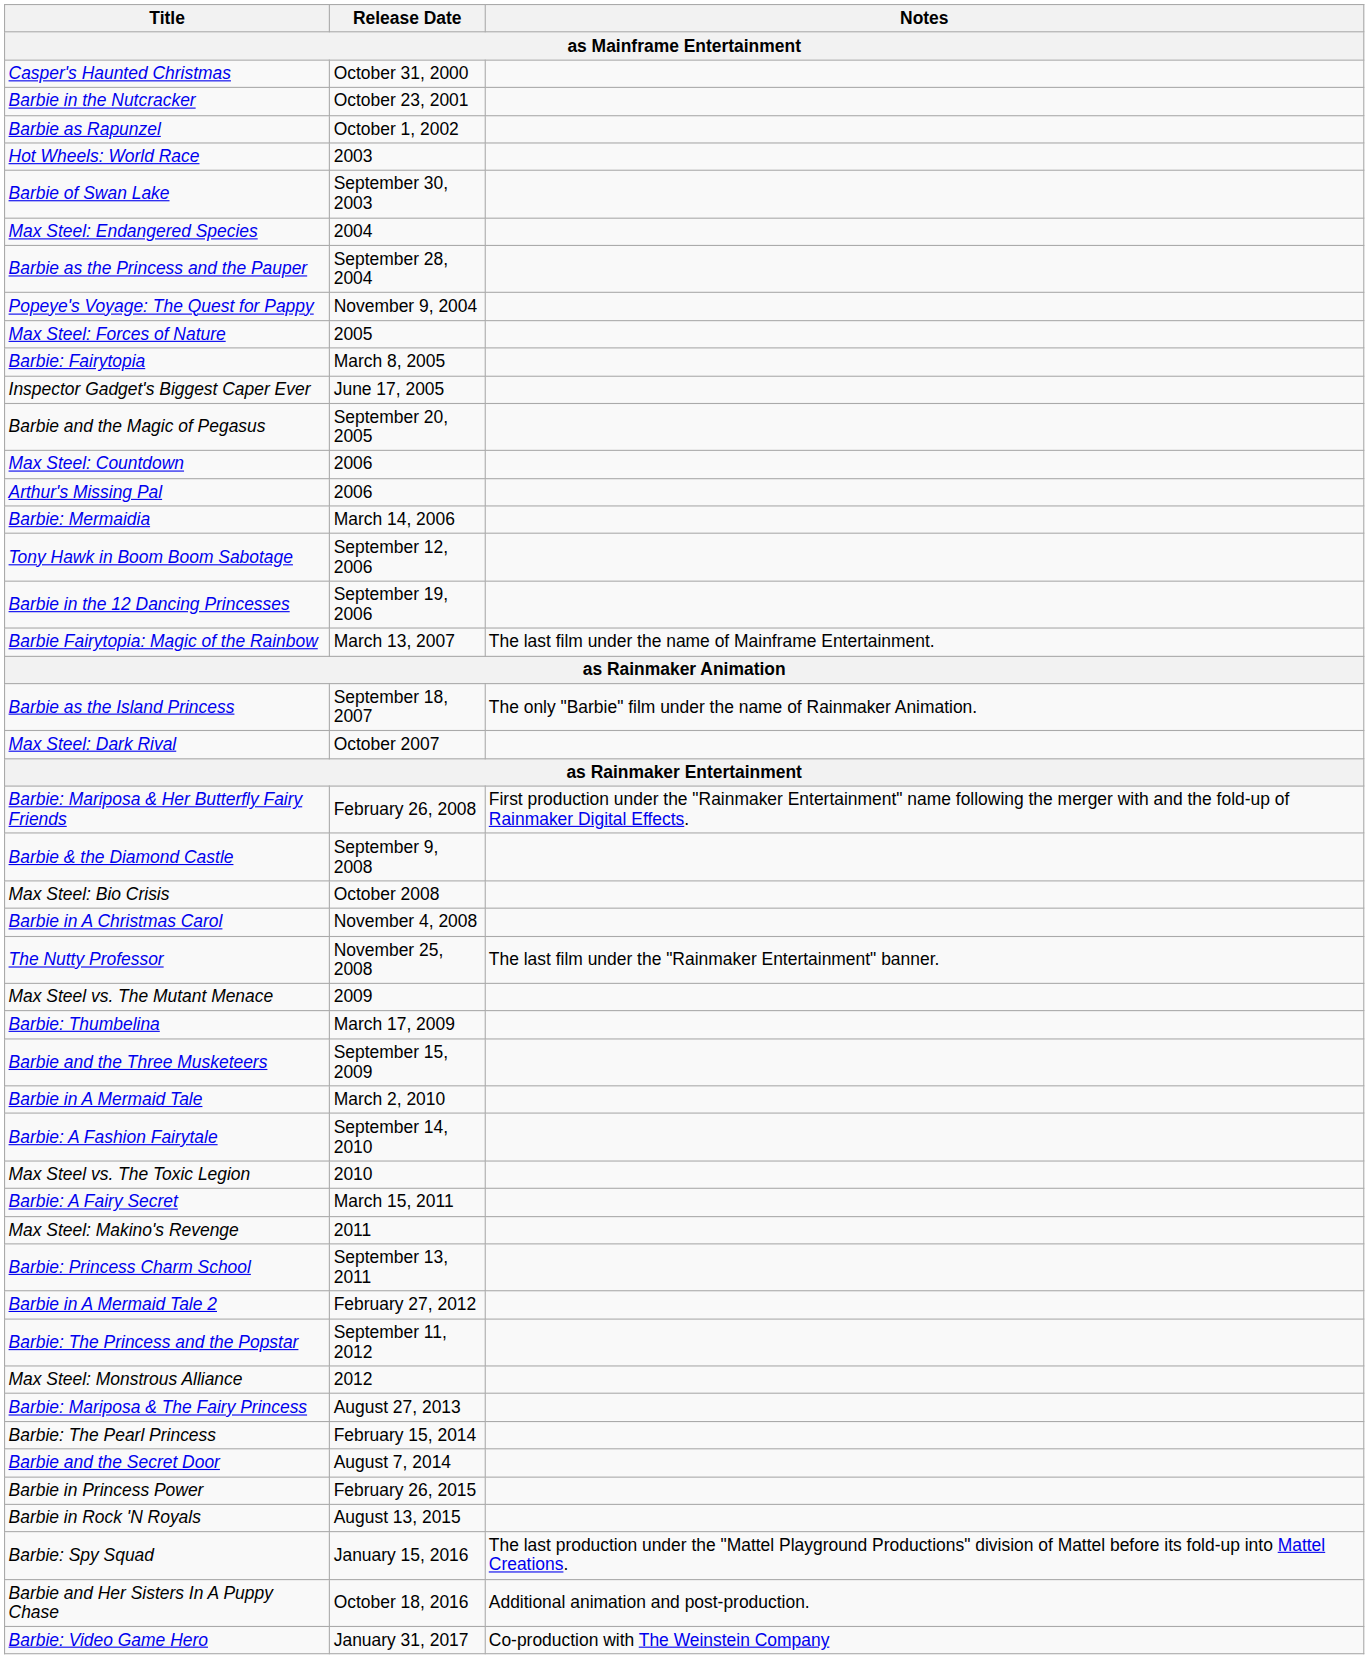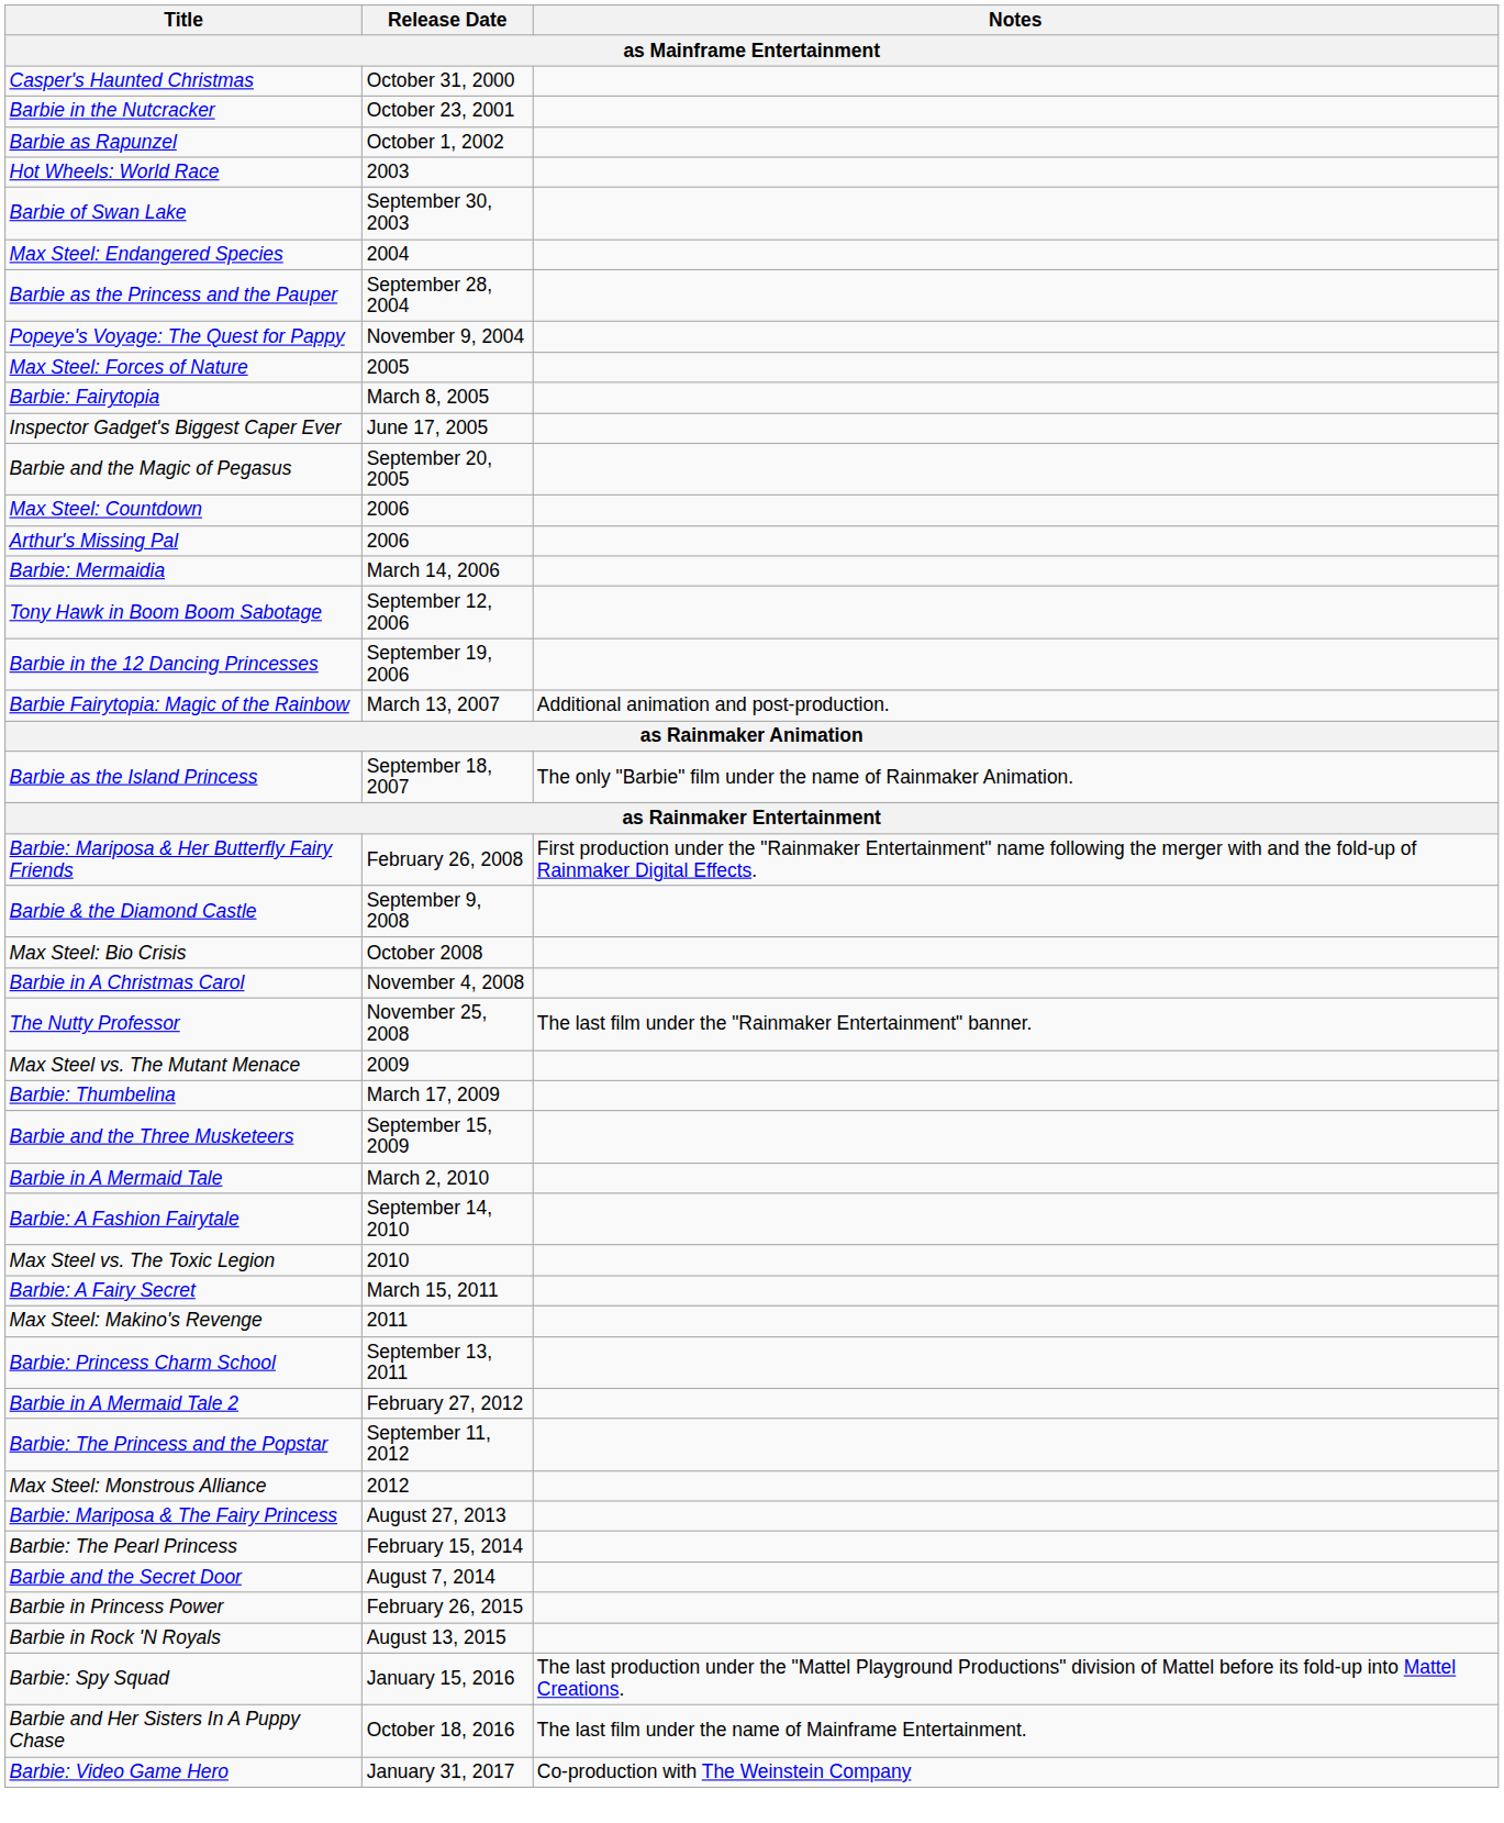 <table class="wikitable sortable">
 <tr>
 <th>Title</th>
 <th>Release Date</th>
 <th>Notes</th>
 </tr>
 <tr>
 <th colspan="3">as Mainframe Entertainment</th>
 </tr>
 <tr>
 <td><em><a href='#'>Casper's Haunted Christmas</a></em></td>
 <td>October 31, 2000</td>
 <td></td>
 </tr>
 <tr>
 <td><em><a href='#'>Barbie in the Nutcracker</a></em></td>
 <td>October 23, 2001</td>
 <td></td>
 </tr>
 <tr>
 <td><em><a href='#'>Barbie as Rapunzel</a></em></td>
 <td>October 1, 2002</td>
 <td></td>
 </tr>
 <tr>
 <td><em><a href='#'>Hot Wheels: World Race</a></em></td>
 <td>2003</td>
 <td></td>
 </tr>
 <tr>
 <td><em><a href='#'>Barbie of Swan Lake</a></em></td>
 <td>September 30, 2003</td>
 <td></td>
 </tr>
 <tr>
 <td><em><a href='#'>Max Steel: Endangered Species</a></em></td>
 <td>2004</td>
 <td></td>
 </tr>
 <tr>
 <td><em><a href='#'>Barbie as the Princess and the Pauper</a></em></td>
 <td>September 28, 2004</td>
 <td></td>
 </tr>
 <tr>
 <td><em><a href='#'>Popeye's Voyage: The Quest for Pappy</a></em></td>
 <td>November 9, 2004</td>
 <td></td>
 </tr>
 <tr>
 <td><em><a href='#'>Max Steel: Forces of Nature</a></em></td>
 <td>2005</td>
 <td></td>
 </tr>
 <tr>
 <td><em><a href='#'>Barbie: Fairytopia</a></em></td>
 <td>March 8, 2005</td>
 <td></td>
 </tr>
 <tr>
 <td><em>Inspector Gadget's Biggest Caper Ever</em></td>
 <td>June 17, 2005</td>
 <td></td>
 </tr>
 <tr>
 <td><em>Barbie and the Magic of Pegasus</em></td>
 <td>September 20, 2005</td>
 <td></td>
 </tr>
 <tr>
 <td><em><a href='#'>Max Steel: Countdown</a></em></td>
 <td>2006</td>
 <td></td>
 </tr>
 <tr>
 <td><em><a href='#'>Arthur's Missing Pal</a></em></td>
 <td>2006</td>
 <td></td>
 </tr>
 <tr>
 <td><em><a href='#'>Barbie: Mermaidia</a></em></td>
 <td>March 14, 2006</td>
 <td></td>
 </tr>
 <tr>
 <td><em><a href='#'>Tony Hawk in Boom Boom Sabotage</a></em></td>
 <td>September 12, 2006</td>
 <td></td>
 </tr>
 <tr>
 <td><em><a href='#'>Barbie in the 12 Dancing Princesses</a></em></td>
 <td>September 19, 2006</td>
 <td></td>
 </tr>
 <tr>
 <td><em><a href='#'>Barbie Fairytopia: Magic of the Rainbow</a></em></td>
 <td>March 13, 2007</td>
-<td>The last film under the name of Mainframe Entertainment.</td>
+<td>Additional animation and post-production.</td>
 </tr>
 <tr>
 <th colspan="3">as Rainmaker Animation</th>
 </tr>
 <tr>
 <td><em><a href='#'>Barbie as the Island Princess</a></em></td>
 <td>September 18, 2007</td>
 <td>The only "Barbie" film under the name of Rainmaker Animation.</td>
-</tr>
-<tr>
-<td><em><a href='#'>Max Steel: Dark Rival</a></em></td>
-<td>October 2007</td>
-<td></td>
 </tr>
 <tr>
 <th colspan="3">as Rainmaker Entertainment</th>
 </tr>
 <tr>
 <td><em><a href='#'>Barbie: Mariposa & Her Butterfly Fairy Friends</a></em></td>
 <td>February 26, 2008</td>
 <td>First production under the "Rainmaker Entertainment" name following the merger with and the fold-up of <a href='#'>Rainmaker Digital Effects</a>.</td>
 </tr>
 <tr>
 <td><em><a href='#'>Barbie & the Diamond Castle</a></em></td>
 <td>September 9, 2008</td>
 <td></td>
 </tr>
 <tr>
 <td><em>Max Steel: Bio Crisis</em></td>
 <td>October 2008</td>
 <td></td>
 </tr>
 <tr>
 <td><em><a href='#'>Barbie in A Christmas Carol</a></em></td>
 <td>November 4, 2008</td>
 <td></td>
 </tr>
 <tr>
 <td><em><a href='#'>The Nutty Professor</a></em></td>
 <td>November 25, 2008</td>
 <td>The last film under the "Rainmaker Entertainment" banner.</td>
 </tr>
 <tr>
 <td><em>Max Steel vs. The Mutant Menace</em></td>
 <td>2009</td>
 <td></td>
 </tr>
 <tr>
 <td><em><a href='#'>Barbie: Thumbelina</a></em></td>
 <td>March 17, 2009</td>
 <td></td>
 </tr>
 <tr>
 <td><em><a href='#'>Barbie and the Three Musketeers</a></em></td>
 <td>September 15, 2009</td>
 <td></td>
 </tr>
 <tr>
 <td><em><a href='#'>Barbie in A Mermaid Tale</a></em></td>
 <td>March 2, 2010</td>
 <td></td>
 </tr>
 <tr>
 <td><em><a href='#'>Barbie: A Fashion Fairytale</a></em></td>
 <td>September 14, 2010</td>
 <td></td>
 </tr>
 <tr>
 <td><em>Max Steel vs. The Toxic Legion</em></td>
 <td>2010</td>
 <td></td>
 </tr>
 <tr>
 <td><em><a href='#'>Barbie: A Fairy Secret</a></em></td>
 <td>March 15, 2011</td>
 <td></td>
 </tr>
 <tr>
 <td><em>Max Steel: Makino's Revenge</em></td>
 <td>2011</td>
 <td></td>
 </tr>
 <tr>
 <td><em><a href='#'>Barbie: Princess Charm School</a></em></td>
 <td>September 13, 2011</td>
 <td></td>
 </tr>
 <tr>
 <td><em><a href='#'>Barbie in A Mermaid Tale 2</a></em></td>
 <td>February 27, 2012</td>
 <td></td>
 </tr>
 <tr>
 <td><em><a href='#'>Barbie: The Princess and the Popstar</a></em></td>
 <td>September 11, 2012</td>
 <td></td>
 </tr>
 <tr>
 <td><em>Max Steel: Monstrous Alliance</em></td>
 <td>2012</td>
 <td></td>
 </tr>
 <tr>
 <td><em><a href='#'>Barbie: Mariposa & The Fairy Princess</a></em></td>
 <td>August 27, 2013</td>
 <td></td>
 </tr>
 <tr>
 <td><em>Barbie: The Pearl Princess</em></td>
 <td>February 15, 2014</td>
 <td></td>
 </tr>
 <tr>
 <td><em><a href='#'>Barbie and the Secret Door</a></em></td>
 <td>August 7, 2014</td>
 <td></td>
 </tr>
 <tr>
 <td><em>Barbie in Princess Power</em></td>
 <td>February 26, 2015</td>
 <td></td>
 </tr>
 <tr>
 <td><em>Barbie in Rock 'N Royals</em></td>
 <td>August 13, 2015</td>
 <td></td>
 </tr>
 <tr>
 <td><em>Barbie: Spy Squad</em></td>
 <td>January 15, 2016</td>
 <td>The last production under the "Mattel Playground Productions" division of Mattel before its fold-up into <a href='#'>Mattel Creations</a>.</td>
 </tr>
 <tr>
 <td><em>Barbie and Her Sisters In A Puppy Chase</em></td>
 <td>October 18, 2016</td>
-<td>Additional animation and post-production.</td>
+<td>The last film under the name of Mainframe Entertainment.</td>
 </tr>
 <tr>
 <td><em><a href='#'>Barbie: Video Game Hero</a></em></td>
 <td>January 31, 2017</td>
 <td>Co-production with <a href='#'>The Weinstein Company</a></td>
 </tr>
 </table>
